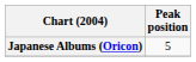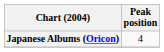 <table class="wikitable sortable plainrowheaders" style="text-align:center">
 <tr>
 <th scope="col">Chart (2004)</th>
 <th scope="col">Peak<br>position</th>
 </tr>
 <tr>
 <th scope="row">Japanese Albums (<a href='#'>Oricon</a>)</th>
-<td>5</td>
+<td>4</td>
 </tr>
 <tr>
 </tr>
 </table>
